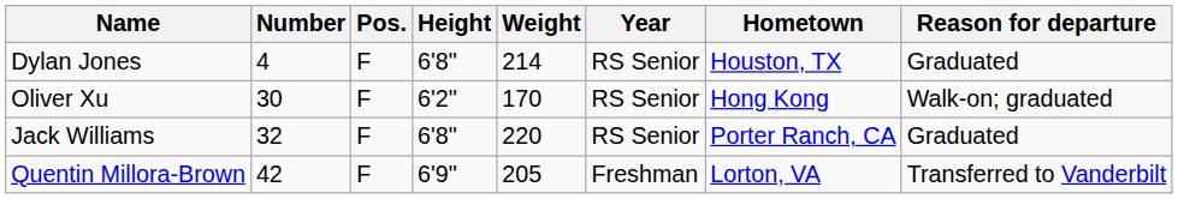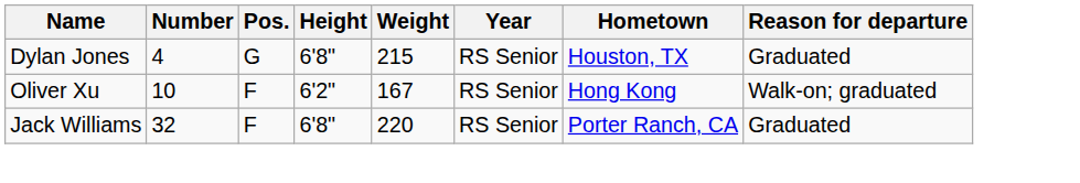 <table class="wikitable sortable" border="1">
 <tr>
 <th>Name</th>
 <th>Number</th>
 <th>Pos.</th>
 <th>Height</th>
 <th>Weight</th>
 <th>Year</th>
 <th>Hometown</th>
 <th class="unsortable">Reason for departure</th>
 </tr>
 <tr>
 <td>Dylan Jones</td>
 <td>4</td>
-<td>F</td>
+<td>G</td>
 <td>6'8"</td>
-<td>214</td>
+<td>215</td>
 <td>RS Senior</td>
 <td><a href='#'>Houston, TX</a></td>
 <td>Graduated</td>
 </tr>
 <tr>
 <td>Oliver Xu</td>
-<td>30</td>
+<td>10</td>
 <td>F</td>
 <td>6'2"</td>
-<td>170</td>
+<td>167</td>
 <td>RS Senior</td>
 <td><a href='#'>Hong Kong</a></td>
 <td>Walk-on; graduated</td>
 </tr>
 <tr>
 <td>Jack Williams</td>
 <td>32</td>
 <td>F</td>
 <td>6'8"</td>
 <td>220</td>
 <td>RS Senior</td>
 <td><a href='#'>Porter Ranch, CA</a></td>
 <td>Graduated</td>
 </tr>
-<tr>
-<td><a href='#'>Quentin Millora-Brown</a></td>
-<td>42</td>
-<td>F</td>
-<td>6'9"</td>
-<td>205</td>
-<td>Freshman</td>
-<td><a href='#'>Lorton, VA</a></td>
-<td>Transferred to <a href='#'>Vanderbilt</a></td>
-</tr>
 </table>
